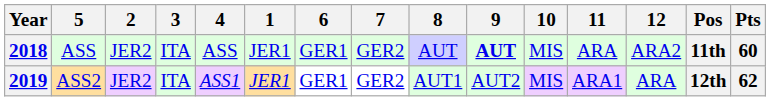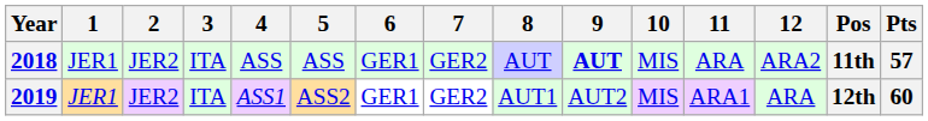 <table class="wikitable" style="text-align:center;">
 <tr>
 <th>Year</th>
-<th>5</th>
+<th>1</th>
 <th>2</th>
 <th>3</th>
 <th>4</th>
-<th>1</th>
+<th>5</th>
 <th>6</th>
 <th>7</th>
 <th>8</th>
 <th>9</th>
 <th>10</th>
 <th>11</th>
 <th>12</th>
 <th>Pos</th>
 <th>Pts</th>
 </tr>
 <tr>
 <th><a href='#'>2018</a></th>
-<td style="background:#dfffdf;"><a href='#'>ASS</a><br></td>
+<td style="background:#dfffdf;"><a href='#'>JER1</a><br></td>
 <td style="background:#dfffdf;"><a href='#'>JER2</a><br></td>
 <td style="background:#dfffdf;"><a href='#'>ITA</a><br></td>
 <td style="background:#dfffdf;"><a href='#'>ASS</a><br></td>
-<td style="background:#dfffdf;"><a href='#'>JER1</a><br></td>
+<td style="background:#dfffdf;"><a href='#'>ASS</a><br></td>
 <td style="background:#dfffdf;"><a href='#'>GER1</a><br></td>
 <td style="background:#dfffdf;"><a href='#'>GER2</a><br></td>
 <td style="background:#cfcfff;"><a href='#'>AUT</a><br></td>
 <td style="background:#dfffdf;"><strong><a href='#'>AUT</a><br></strong></td>
 <td style="background:#dfffdf;"><a href='#'>MIS</a><br></td>
 <td style="background:#dfffdf;"><a href='#'>ARA</a><br></td>
 <td style="background:#dfffdf;"><a href='#'>ARA2</a><br></td>
 <th>11th</th>
-<th>60</th>
+<th>57</th>
 </tr>
 <tr>
 <th><a href='#'>2019</a></th>
-<td style="background:#ffdf9f;"><a href='#'>ASS2</a><br></td>
+<td style="background:#ffdf9f;"><em><a href='#'>JER1</a></em><br></td>
 <td style="background:#efcfff;"><a href='#'>JER2</a><br></td>
 <td style="background:#dfffdf;"><a href='#'>ITA</a><br></td>
 <td style="background:#efcfff;"><em><a href='#'>ASS1</a></em><br></td>
-<td style="background:#ffdf9f;"><em><a href='#'>JER1</a></em><br></td>
+<td style="background:#ffdf9f;"><a href='#'>ASS2</a><br></td>
 <td style="background:#ffffff;"><a href='#'>GER1</a><br></td>
 <td style="background:#ffffff;"><a href='#'>GER2</a><br></td>
 <td style="background:#dfffdf;"><a href='#'>AUT1</a><br></td>
 <td style="background:#dfffdf;"><a href='#'>AUT2</a><br></td>
 <td style="background:#efcfff;"><a href='#'>MIS</a><br></td>
 <td style="background:#efcfff;"><a href='#'>ARA1</a><br></td>
 <td style="background:#dfffdf;"><a href='#'>ARA</a><br></td>
 <th>12th</th>
-<th>62</th>
+<th>60</th>
 </tr>
 </table>
